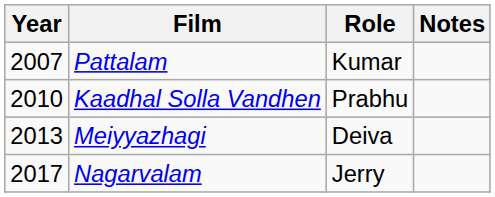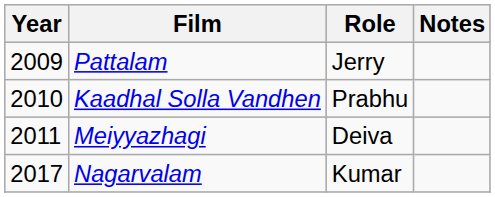 <table class="wikitable" style="font-size:95%;">
 <tr>
 <th>Year</th>
 <th>Film</th>
 <th>Role</th>
 <th>Notes</th>
 </tr>
 <tr>
-<td rowspan="1">2007</td>
+<td rowspan="1">2009</td>
 <td><em><a href='#'>Pattalam</a></em></td>
-<td>Kumar</td>
+<td>Jerry</td>
 <td></td>
 </tr>
 <tr>
 <td rowspan="1">2010</td>
 <td><em><a href='#'>Kaadhal Solla Vandhen</a></em></td>
 <td>Prabhu</td>
 <td></td>
 </tr>
 <tr>
-<td rowspan="1">2013</td>
+<td rowspan="1">2011</td>
 <td><em><a href='#'>Meiyyazhagi</a></em></td>
 <td>Deiva</td>
 <td></td>
 </tr>
 <tr>
 <td rowspan="1">2017</td>
 <td><em><a href='#'>Nagarvalam</a></em></td>
-<td>Jerry</td>
+<td>Kumar</td>
 <td></td>
 </tr>
 </table>
